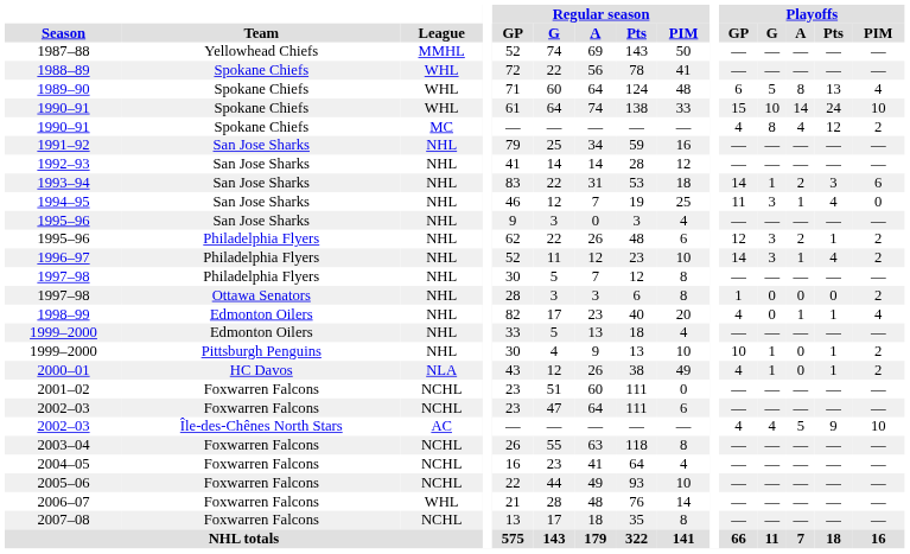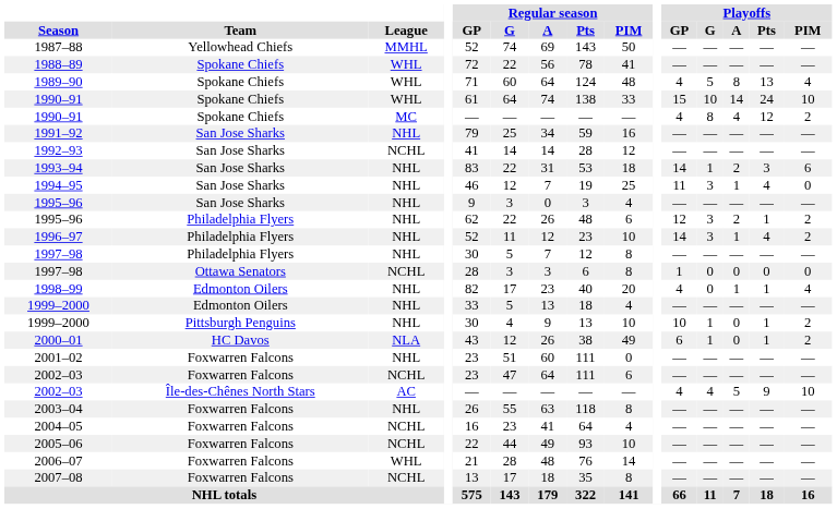 <table border="0" cellpadding="1" cellspacing="0" style="text-align:center; width:60em">
 <tr bgcolor="#e0e0e0">
 <th colspan="3" bgcolor="#ffffff"> </th>
 <th rowspan="99" bgcolor="#ffffff"> </th>
 <th colspan="5"><a href='#'>Regular season</a></th>
 <th rowspan="99" bgcolor="#ffffff"> </th>
 <th colspan="5"><a href='#'>Playoffs</a></th>
 </tr>
 <tr bgcolor="#e0e0e0">
 <th><a href='#'>Season</a></th>
 <th>Team</th>
 <th>League</th>
 <th>GP</th>
 <th><a href='#'>G</a></th>
 <th><a href='#'>A</a></th>
 <th><a href='#'>Pts</a></th>
 <th><a href='#'>PIM</a></th>
 <th>GP</th>
 <th>G</th>
 <th>A</th>
 <th>Pts</th>
 <th>PIM</th>
 </tr>
 <tr>
 <td>1987–88</td>
 <td>Yellowhead Chiefs</td>
 <td><a href='#'>MMHL</a></td>
 <td>52</td>
 <td>74</td>
 <td>69</td>
 <td>143</td>
 <td>50</td>
 <td>—</td>
 <td>—</td>
 <td>—</td>
 <td>—</td>
 <td>—</td>
 </tr>
 <tr bgcolor="#f0f0f0">
 <td><a href='#'>1988–89</a></td>
 <td><a href='#'>Spokane Chiefs</a></td>
 <td><a href='#'>WHL</a></td>
 <td>72</td>
 <td>22</td>
 <td>56</td>
 <td>78</td>
 <td>41</td>
 <td>—</td>
 <td>—</td>
 <td>—</td>
 <td>—</td>
 <td>—</td>
 </tr>
 <tr>
 <td><a href='#'>1989–90</a></td>
 <td>Spokane Chiefs</td>
 <td>WHL</td>
 <td>71</td>
 <td>60</td>
 <td>64</td>
 <td>124</td>
 <td>48</td>
-<td>6</td>
+<td>4</td>
 <td>5</td>
 <td>8</td>
 <td>13</td>
 <td>4</td>
 </tr>
 <tr bgcolor="#f0f0f0">
 <td><a href='#'>1990–91</a></td>
 <td>Spokane Chiefs</td>
 <td>WHL</td>
 <td>61</td>
 <td>64</td>
 <td>74</td>
 <td>138</td>
 <td>33</td>
 <td>15</td>
 <td>10</td>
 <td>14</td>
 <td>24</td>
 <td>10</td>
 </tr>
 <tr>
 <td><a href='#'>1990–91</a></td>
 <td>Spokane Chiefs</td>
 <td><a href='#'>MC</a></td>
 <td>—</td>
 <td>—</td>
 <td>—</td>
 <td>—</td>
 <td>—</td>
 <td>4</td>
 <td>8</td>
 <td>4</td>
 <td>12</td>
 <td>2</td>
 </tr>
 <tr bgcolor="#f0f0f0">
 <td><a href='#'>1991–92</a></td>
 <td><a href='#'>San Jose Sharks</a></td>
 <td><a href='#'>NHL</a></td>
 <td>79</td>
 <td>25</td>
 <td>34</td>
 <td>59</td>
 <td>16</td>
 <td>—</td>
 <td>—</td>
 <td>—</td>
 <td>—</td>
 <td>—</td>
 </tr>
 <tr>
 <td><a href='#'>1992–93</a></td>
 <td>San Jose Sharks</td>
-<td>NHL</td>
+<td>NCHL</td>
 <td>41</td>
 <td>14</td>
 <td>14</td>
 <td>28</td>
 <td>12</td>
 <td>—</td>
 <td>—</td>
 <td>—</td>
 <td>—</td>
 <td>—</td>
 </tr>
 <tr bgcolor="#f0f0f0">
 <td><a href='#'>1993–94</a></td>
 <td>San Jose Sharks</td>
 <td>NHL</td>
 <td>83</td>
 <td>22</td>
 <td>31</td>
 <td>53</td>
 <td>18</td>
 <td>14</td>
 <td>1</td>
 <td>2</td>
 <td>3</td>
 <td>6</td>
 </tr>
 <tr>
 <td><a href='#'>1994–95</a></td>
 <td>San Jose Sharks</td>
 <td>NHL</td>
 <td>46</td>
 <td>12</td>
 <td>7</td>
 <td>19</td>
 <td>25</td>
 <td>11</td>
 <td>3</td>
 <td>1</td>
 <td>4</td>
 <td>0</td>
 </tr>
 <tr bgcolor="#f0f0f0">
 <td><a href='#'>1995–96</a></td>
 <td>San Jose Sharks</td>
 <td>NHL</td>
 <td>9</td>
 <td>3</td>
 <td>0</td>
 <td>3</td>
 <td>4</td>
 <td>—</td>
 <td>—</td>
 <td>—</td>
 <td>—</td>
 <td>—</td>
 </tr>
 <tr>
 <td>1995–96</td>
 <td><a href='#'>Philadelphia Flyers</a></td>
 <td>NHL</td>
 <td>62</td>
 <td>22</td>
 <td>26</td>
 <td>48</td>
 <td>6</td>
 <td>12</td>
 <td>3</td>
 <td>2</td>
 <td>1</td>
 <td>2</td>
 </tr>
 <tr bgcolor="#f0f0f0">
 <td><a href='#'>1996–97</a></td>
 <td>Philadelphia Flyers</td>
 <td>NHL</td>
 <td>52</td>
 <td>11</td>
 <td>12</td>
 <td>23</td>
 <td>10</td>
 <td>14</td>
 <td>3</td>
 <td>1</td>
 <td>4</td>
 <td>2</td>
 </tr>
 <tr>
 <td><a href='#'>1997–98</a></td>
 <td>Philadelphia Flyers</td>
 <td>NHL</td>
 <td>30</td>
 <td>5</td>
 <td>7</td>
 <td>12</td>
 <td>8</td>
 <td>—</td>
 <td>—</td>
 <td>—</td>
 <td>—</td>
 <td>—</td>
 </tr>
 <tr bgcolor="#f0f0f0">
 <td>1997–98</td>
 <td><a href='#'>Ottawa Senators</a></td>
-<td>NHL</td>
+<td>NCHL</td>
 <td>28</td>
 <td>3</td>
 <td>3</td>
 <td>6</td>
 <td>8</td>
 <td>1</td>
 <td>0</td>
 <td>0</td>
 <td>0</td>
-<td>2</td>
+<td>0</td>
 </tr>
 <tr>
 <td><a href='#'>1998–99</a></td>
 <td><a href='#'>Edmonton Oilers</a></td>
 <td>NHL</td>
 <td>82</td>
 <td>17</td>
 <td>23</td>
 <td>40</td>
 <td>20</td>
 <td>4</td>
 <td>0</td>
 <td>1</td>
 <td>1</td>
 <td>4</td>
 </tr>
 <tr bgcolor="#f0f0f0">
 <td><a href='#'>1999–2000</a></td>
 <td>Edmonton Oilers</td>
 <td>NHL</td>
 <td>33</td>
 <td>5</td>
 <td>13</td>
 <td>18</td>
 <td>4</td>
 <td>—</td>
 <td>—</td>
 <td>—</td>
 <td>—</td>
 <td>—</td>
 </tr>
 <tr>
 <td>1999–2000</td>
 <td><a href='#'>Pittsburgh Penguins</a></td>
 <td>NHL</td>
 <td>30</td>
 <td>4</td>
 <td>9</td>
 <td>13</td>
 <td>10</td>
 <td>10</td>
 <td>1</td>
 <td>0</td>
 <td>1</td>
 <td>2</td>
 </tr>
 <tr bgcolor="#f0f0f0">
 <td><a href='#'>2000–01</a></td>
 <td><a href='#'>HC Davos</a></td>
 <td><a href='#'>NLA</a></td>
 <td>43</td>
 <td>12</td>
 <td>26</td>
 <td>38</td>
 <td>49</td>
-<td>4</td>
+<td>6</td>
 <td>1</td>
 <td>0</td>
 <td>1</td>
 <td>2</td>
 </tr>
 <tr>
 <td>2001–02</td>
 <td>Foxwarren Falcons</td>
-<td>NCHL</td>
+<td>NHL</td>
 <td>23</td>
 <td>51</td>
 <td>60</td>
 <td>111</td>
 <td>0</td>
 <td>—</td>
 <td>—</td>
 <td>—</td>
 <td>—</td>
 <td>—</td>
 </tr>
 <tr bgcolor="#f0f0f0">
 <td>2002–03</td>
 <td>Foxwarren Falcons</td>
 <td>NCHL</td>
 <td>23</td>
 <td>47</td>
 <td>64</td>
 <td>111</td>
 <td>6</td>
 <td>—</td>
 <td>—</td>
 <td>—</td>
 <td>—</td>
 <td>—</td>
 </tr>
 <tr>
 <td><a href='#'>2002–03</a></td>
 <td><a href='#'>Île-des-Chênes North Stars</a></td>
 <td><a href='#'>AC</a></td>
 <td>—</td>
 <td>—</td>
 <td>—</td>
 <td>—</td>
 <td>—</td>
 <td>4</td>
 <td>4</td>
 <td>5</td>
 <td>9</td>
 <td>10</td>
 </tr>
 <tr bgcolor="#f0f0f0">
 <td>2003–04</td>
 <td>Foxwarren Falcons</td>
-<td>NCHL</td>
+<td>NHL</td>
 <td>26</td>
 <td>55</td>
 <td>63</td>
 <td>118</td>
 <td>8</td>
 <td>—</td>
 <td>—</td>
 <td>—</td>
 <td>—</td>
 <td>—</td>
 </tr>
 <tr>
 <td>2004–05</td>
 <td>Foxwarren Falcons</td>
 <td>NCHL</td>
 <td>16</td>
 <td>23</td>
 <td>41</td>
 <td>64</td>
 <td>4</td>
 <td>—</td>
 <td>—</td>
 <td>—</td>
 <td>—</td>
 <td>—</td>
 </tr>
 <tr bgcolor="#f0f0f0">
 <td>2005–06</td>
 <td>Foxwarren Falcons</td>
 <td>NCHL</td>
 <td>22</td>
 <td>44</td>
 <td>49</td>
 <td>93</td>
 <td>10</td>
 <td>—</td>
 <td>—</td>
 <td>—</td>
 <td>—</td>
 <td>—</td>
 </tr>
 <tr>
 <td>2006–07</td>
 <td>Foxwarren Falcons</td>
 <td>WHL</td>
 <td>21</td>
 <td>28</td>
 <td>48</td>
 <td>76</td>
 <td>14</td>
 <td>—</td>
 <td>—</td>
 <td>—</td>
 <td>—</td>
 <td>—</td>
 </tr>
 <tr bgcolor="#f0f0f0">
 <td>2007–08</td>
 <td>Foxwarren Falcons</td>
 <td>NCHL</td>
 <td>13</td>
 <td>17</td>
 <td>18</td>
 <td>35</td>
 <td>8</td>
 <td>—</td>
 <td>—</td>
 <td>—</td>
 <td>—</td>
 <td>—</td>
 </tr>
 <tr style="background:#e0e0e0;">
 <th colspan="3">NHL totals</th>
 <th>575</th>
 <th>143</th>
 <th>179</th>
 <th>322</th>
 <th>141</th>
 <th>66</th>
 <th>11</th>
 <th>7</th>
 <th>18</th>
 <th>16</th>
 </tr>
 </table>
